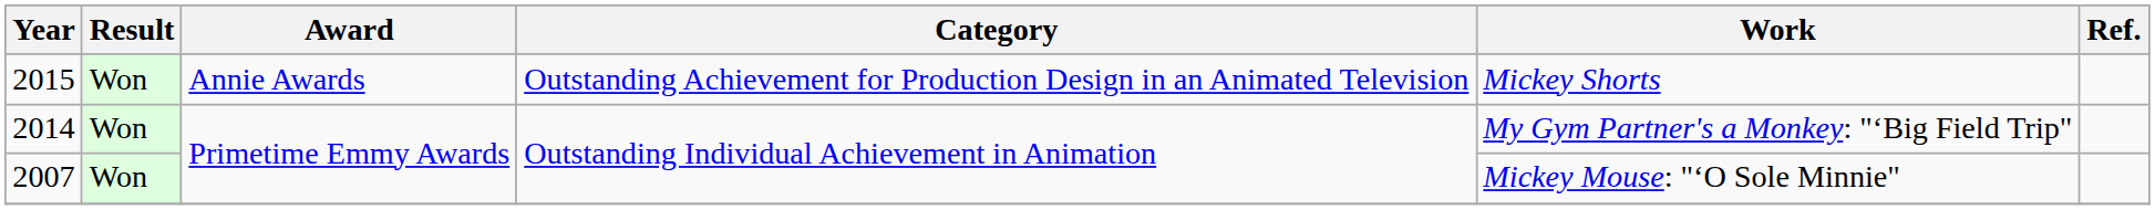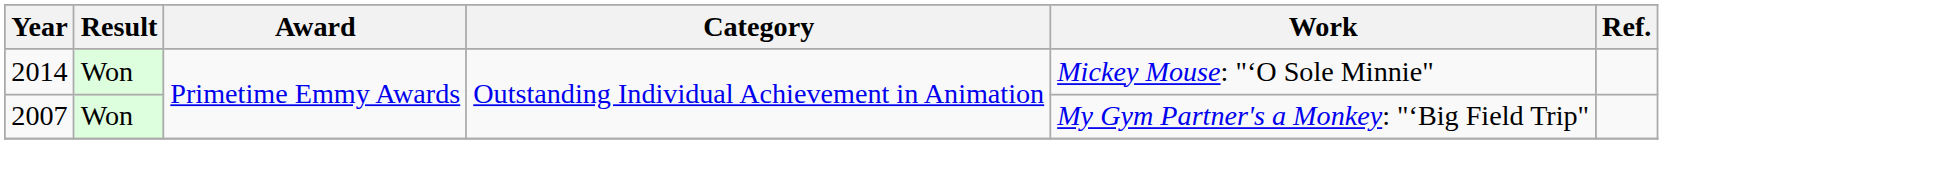 <table class="wikitable">
 <tr>
 <th>Year</th>
 <th>Result</th>
 <th>Award</th>
 <th>Category</th>
 <th>Work</th>
 <th>Ref.</th>
 </tr>
 <tr>
-<td>2015</td>
-<td style="background: #ddffdd">Won</td>
-<td><a href='#'>Annie Awards</a></td>
-<td><a href='#'>Outstanding Achievement for Production Design in an Animated Television</a></td>
-<td><em><a href='#'>Mickey Shorts</a></em></td>
-<td></td>
-</tr>
-<tr>
 <td>2014</td>
 <td style="background: #ddffdd">Won</td>
 <td rowspan="2"><a href='#'>Primetime Emmy Awards</a></td>
 <td rowspan="2"><a href='#'>Outstanding Individual Achievement in Animation</a></td>
-<td><em><a href='#'>My Gym Partner's a Monkey</a></em>: "‘Big Field Trip"</td>
+<td><em><a href='#'>Mickey Mouse</a></em>: "‘O Sole Minnie"</td>
 <td></td>
 </tr>
 <tr>
 <td>2007</td>
 <td style="background: #ddffdd">Won</td>
-<td><em><a href='#'>Mickey Mouse</a></em>: "‘O Sole Minnie"</td>
+<td><em><a href='#'>My Gym Partner's a Monkey</a></em>: "‘Big Field Trip"</td>
 <td></td>
 </tr>
 <tr>
 </tr>
 </table>
